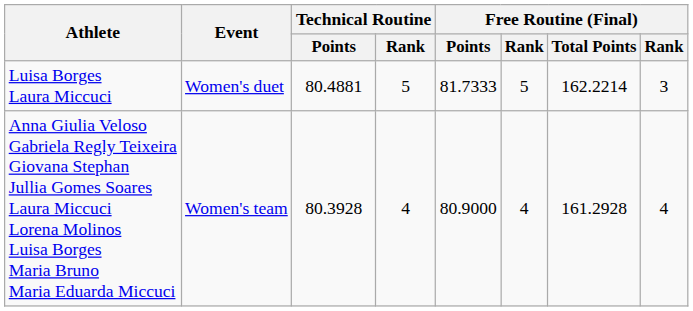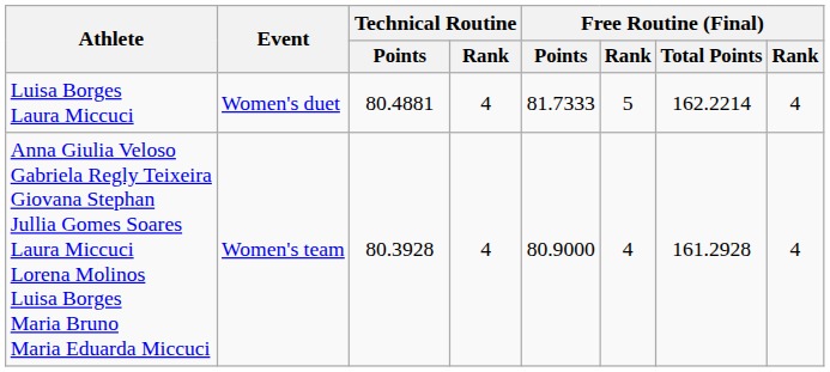 <table class=wikitable style="font-size:90%">
 <tr>
 <th rowspan="2">Athlete</th>
 <th rowspan="2">Event</th>
 <th colspan="2">Technical Routine</th>
 <th colspan="4">Free Routine (Final)</th>
 </tr>
 <tr style="font-size:95%">
 <th>Points</th>
 <th>Rank</th>
 <th>Points</th>
 <th>Rank</th>
 <th>Total Points</th>
 <th>Rank</th>
 </tr>
 <tr align=center>
 <td align=left><a href='#'>Luisa Borges</a><br><a href='#'>Laura Miccuci</a></td>
 <td align=left><a href='#'>Women's duet</a></td>
 <td>80.4881</td>
-<td>5</td>
+<td>4</td>
 <td>81.7333</td>
 <td>5</td>
 <td>162.2214</td>
-<td>3</td>
+<td>4</td>
 </tr>
 <tr align=center>
 <td align=left><a href='#'>Anna Giulia Veloso</a><br><a href='#'>Gabriela Regly Teixeira</a><br><a href='#'>Giovana Stephan</a><br><a href='#'>Jullia Gomes Soares</a><br><a href='#'>Laura Miccuci</a><br><a href='#'>Lorena Molinos</a><br><a href='#'>Luisa Borges</a><br><a href='#'>Maria Bruno</a><br><a href='#'>Maria Eduarda Miccuci</a></td>
 <td align=left><a href='#'>Women's team</a></td>
 <td>80.3928</td>
 <td>4</td>
 <td>80.9000</td>
 <td>4</td>
 <td>161.2928</td>
 <td>4</td>
 </tr>
 </table>
